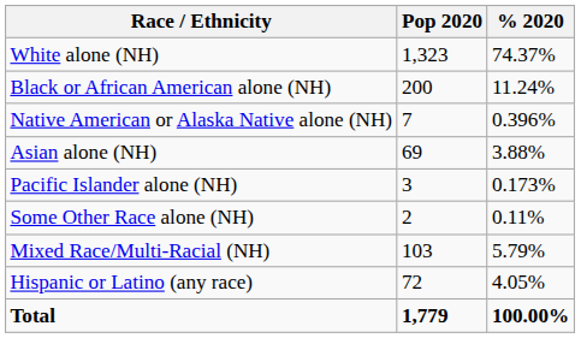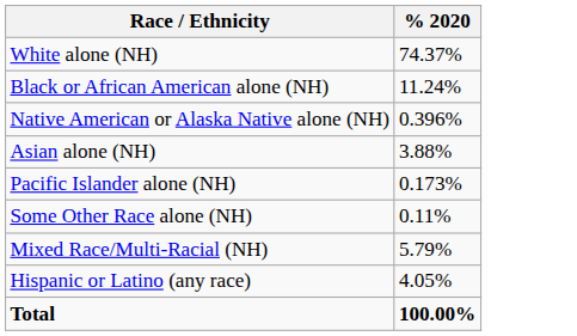 <table class="wikitable">
 <tr>
 <th>Race / Ethnicity</th>
-<th>Pop 2020</th>
 <th>% 2020</th>
 </tr>
 <tr>
 <td><a href='#'>White</a> alone (NH)</td>
-<td>1,323</td>
 <td>74.37%</td>
 </tr>
 <tr>
 <td><a href='#'>Black or African American</a> alone (NH)</td>
-<td>200</td>
 <td>11.24%</td>
 </tr>
 <tr>
 <td><a href='#'>Native American</a> or <a href='#'>Alaska Native</a> alone (NH)</td>
-<td>7</td>
 <td>0.396%</td>
 </tr>
 <tr>
 <td><a href='#'>Asian</a> alone (NH)</td>
-<td>69</td>
 <td>3.88%</td>
 </tr>
 <tr>
 <td><a href='#'>Pacific Islander</a> alone (NH)</td>
-<td>3</td>
 <td>0.173%</td>
 </tr>
 <tr>
 <td><a href='#'>Some Other Race</a> alone (NH)</td>
-<td>2</td>
 <td>0.11%</td>
 </tr>
 <tr>
 <td><a href='#'>Mixed Race/Multi-Racial</a> (NH)</td>
-<td>103</td>
 <td>5.79%</td>
 </tr>
 <tr>
 <td><a href='#'>Hispanic or Latino</a> (any race)</td>
-<td>72</td>
 <td>4.05%</td>
 </tr>
 <tr>
 <td><strong>Total</strong></td>
-<td><strong>1,779</strong></td>
 <td><strong>100.00%</strong></td>
 </tr>
 </table>
